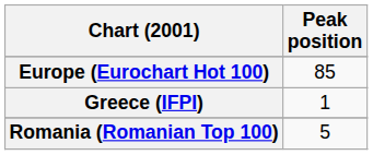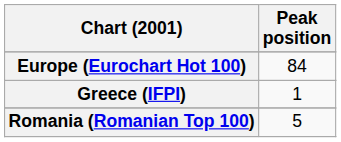 <table class="wikitable sortable plainrowheaders">
 <tr>
 <th>Chart (2001)</th>
 <th>Peak<br> position</th>
 </tr>
 <tr>
 </tr>
 <tr>
 <th scope="row">Europe (<a href='#'>Eurochart Hot 100</a>)</th>
-<td align="center">85</td>
+<td align="center">84</td>
 </tr>
 <tr>
 </tr>
 <tr>
 <th scope="row">Greece (<a href='#'>IFPI</a>)</th>
 <td align="center">1</td>
 </tr>
 <tr>
 </tr>
 <tr>
 <th scope="row">Romania (<a href='#'>Romanian Top 100</a>)</th>
 <td align="center">5</td>
 </tr>
 <tr>
 </tr>
 <tr>
 </tr>
 </table>
